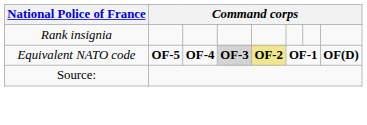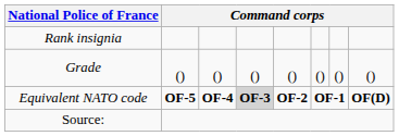 <table class="wikitable" style="text-align: center;">
 <tr>
 <th><a href='#'>National Police of France</a></th>
 <th colspan=7><em>Command corps</em></th>
 </tr>
 <tr>
 <td><em>Rank insignia</em></td>
 <td></td>
 <td></td>
 <td></td>
 <td></td>
 <td></td>
 <td></td>
 <td></td>
 </tr>
 <tr>
+<td><em>Grade</em></td>
+<td><br>()</td>
+<td><br>()</td>
+<td><br>()</td>
+<td><br>()</td>
+<td><br>()</td>
+<td><br>()</td>
+<td><br>()</td>
+</tr>
+<tr>
 <td><em>Equivalent NATO code</em></td>
 <td><strong>OF-5</strong></td>
 <td><strong>OF-4</strong></td>
 <td style="background: lightgrey;"><strong>OF-3</strong></td>
-<td style="background: khaki;"><strong>OF-2</strong></td>
+<td><strong>OF-2</strong></td>
 <td colspan=2><strong>OF-1</strong></td>
 <td><strong>OF(D)</strong></td>
 </tr>
 <tr>
 <td>Source:</td>
 <td colspan=7></td>
 </tr>
 </table>
